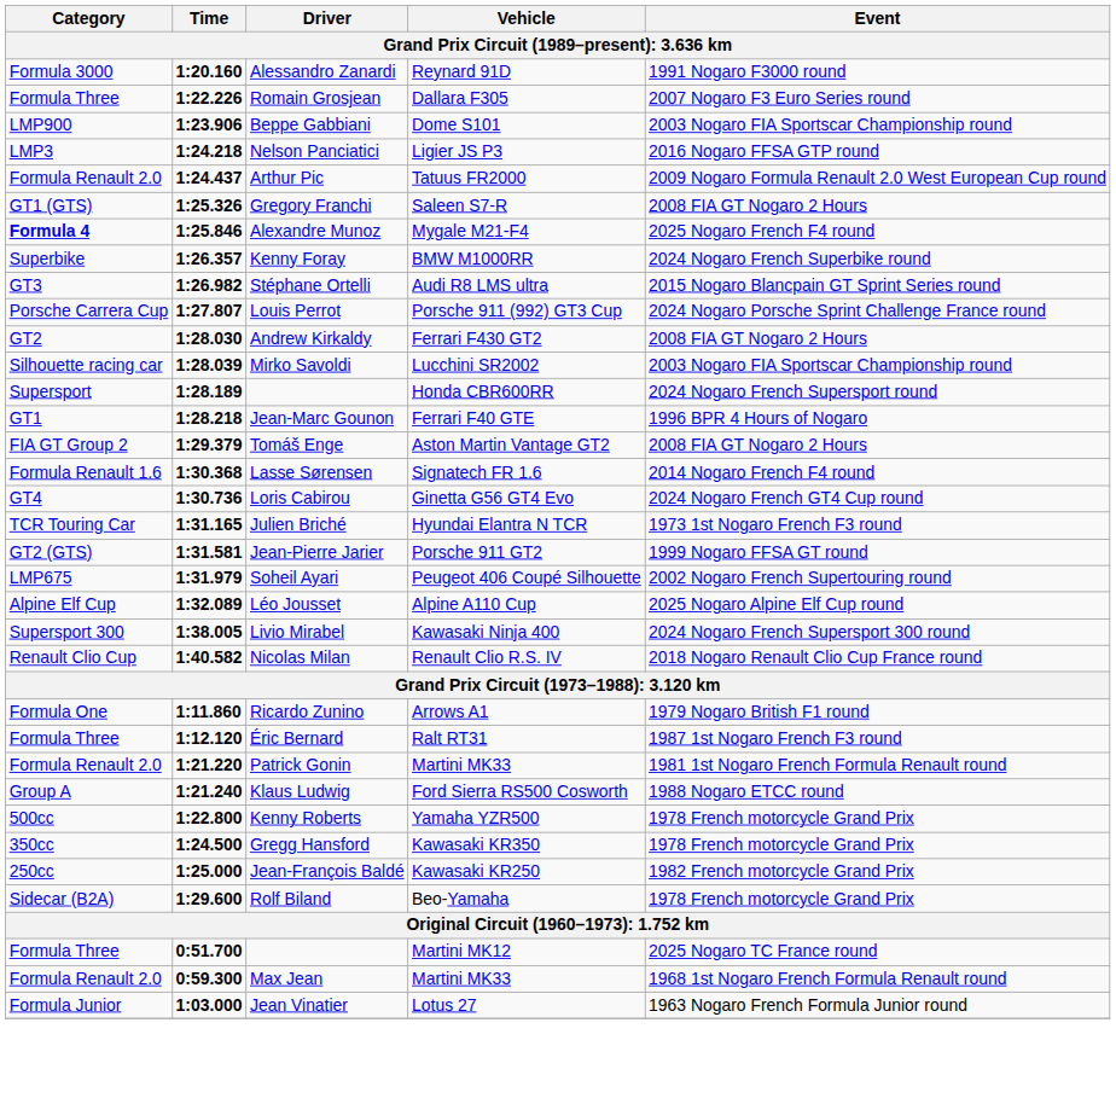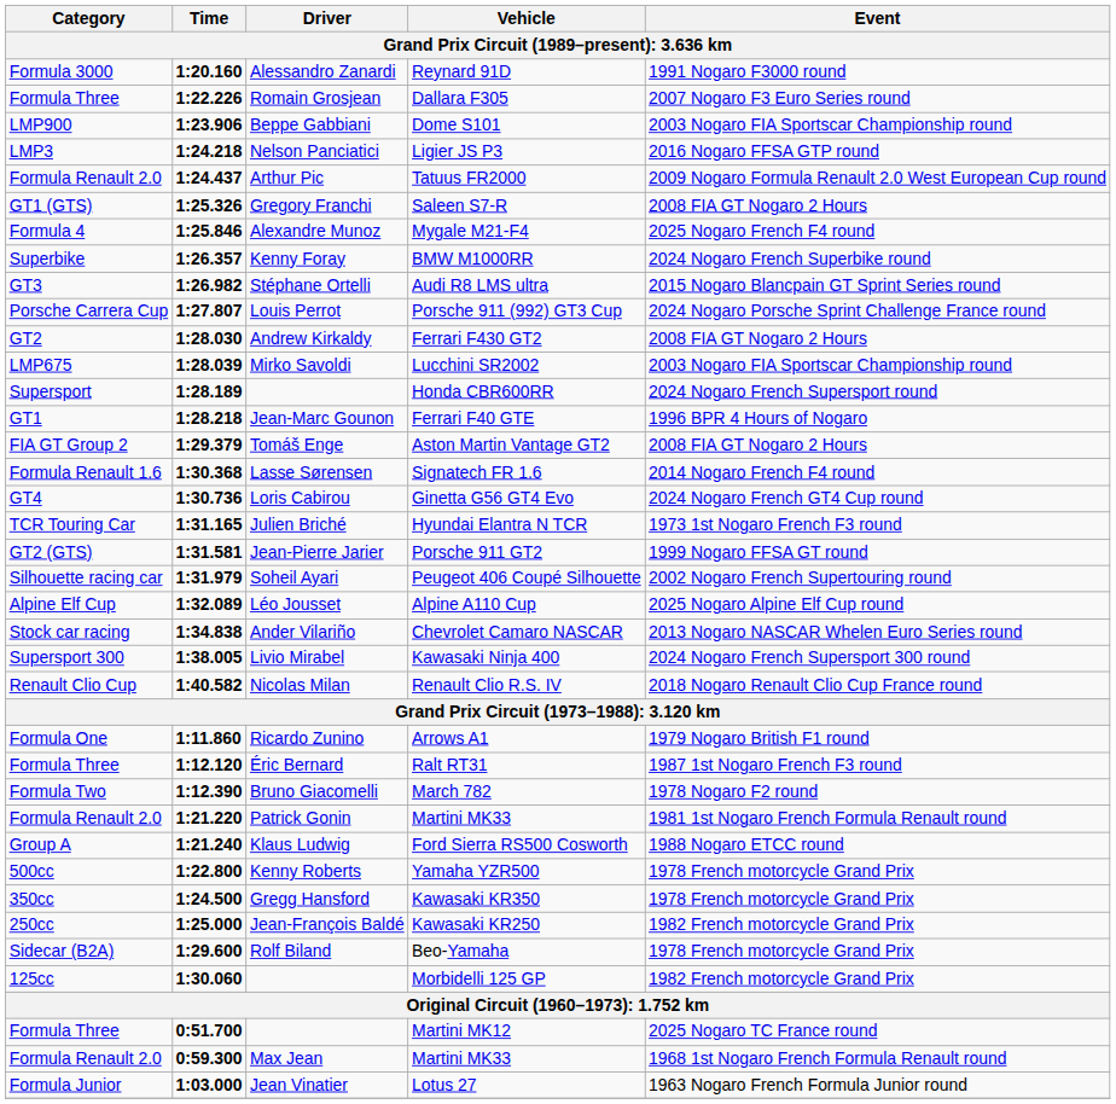 <table class="wikitable">
 <tr>
 <th>Category</th>
 <th>Time</th>
 <th>Driver</th>
 <th>Vehicle</th>
 <th>Event</th>
 </tr>
 <tr>
 <th colspan=5>Grand Prix Circuit (1989–present): 3.636 km</th>
 </tr>
 <tr>
 <td><a href='#'>Formula 3000</a></td>
 <td><strong>1:20.160</strong></td>
 <td><a href='#'>Alessandro Zanardi</a></td>
 <td><a href='#'>Reynard 91D</a></td>
 <td><a href='#'>1991 Nogaro F3000 round</a></td>
 </tr>
 <tr>
 <td><a href='#'>Formula Three</a></td>
 <td><strong>1:22.226</strong></td>
 <td><a href='#'>Romain Grosjean</a></td>
 <td><a href='#'>Dallara F305</a></td>
 <td><a href='#'>2007 Nogaro F3 Euro Series round</a></td>
 </tr>
 <tr>
 <td><a href='#'>LMP900</a></td>
 <td><strong>1:23.906</strong></td>
 <td><a href='#'>Beppe Gabbiani</a></td>
 <td><a href='#'>Dome S101</a></td>
 <td><a href='#'>2003 Nogaro FIA Sportscar Championship round</a></td>
 </tr>
 <tr>
 <td><a href='#'>LMP3</a></td>
 <td><strong>1:24.218</strong></td>
 <td><a href='#'>Nelson Panciatici</a></td>
 <td><a href='#'>Ligier JS P3</a></td>
 <td><a href='#'>2016 Nogaro FFSA GTP round</a></td>
 </tr>
 <tr>
 <td><a href='#'>Formula Renault 2.0</a></td>
 <td><strong>1:24.437</strong></td>
 <td><a href='#'>Arthur Pic</a></td>
 <td><a href='#'>Tatuus FR2000</a></td>
 <td><a href='#'>2009 Nogaro Formula Renault 2.0 West European Cup round</a></td>
 </tr>
 <tr>
 <td><a href='#'>GT1 (GTS)</a></td>
 <td><strong>1:25.326</strong></td>
 <td><a href='#'>Gregory Franchi</a></td>
 <td><a href='#'>Saleen S7-R</a></td>
 <td><a href='#'>2008 FIA GT Nogaro 2 Hours</a></td>
 </tr>
 <tr>
-<td><strong><a href='#'>Formula 4</a></strong></td>
+<td><a href='#'>Formula 4</a></td>
 <td><strong>1:25.846</strong></td>
 <td><a href='#'>Alexandre Munoz</a></td>
 <td><a href='#'>Mygale M21-F4</a></td>
 <td><a href='#'>2025 Nogaro French F4 round</a></td>
 </tr>
 <tr>
 <td><a href='#'>Superbike</a></td>
 <td><strong>1:26.357</strong></td>
 <td><a href='#'>Kenny Foray</a></td>
 <td><a href='#'>BMW M1000RR</a></td>
 <td><a href='#'>2024 Nogaro French Superbike round</a></td>
 </tr>
 <tr>
 <td><a href='#'>GT3</a></td>
 <td><strong>1:26.982</strong></td>
 <td><a href='#'>Stéphane Ortelli</a></td>
 <td><a href='#'>Audi R8 LMS ultra</a></td>
 <td><a href='#'>2015 Nogaro Blancpain GT Sprint Series round</a></td>
 </tr>
 <tr>
 <td><a href='#'>Porsche Carrera Cup</a></td>
 <td><strong>1:27.807</strong></td>
 <td><a href='#'>Louis Perrot</a></td>
 <td><a href='#'>Porsche 911 (992) GT3 Cup</a></td>
 <td><a href='#'>2024 Nogaro Porsche Sprint Challenge France round</a></td>
 </tr>
 <tr>
 <td><a href='#'>GT2</a></td>
 <td><strong>1:28.030</strong></td>
 <td><a href='#'>Andrew Kirkaldy</a></td>
 <td><a href='#'>Ferrari F430 GT2</a></td>
 <td><a href='#'>2008 FIA GT Nogaro 2 Hours</a></td>
 </tr>
 <tr>
-<td><a href='#'>Silhouette racing car</a></td>
+<td><a href='#'>LMP675</a></td>
 <td><strong>1:28.039</strong></td>
 <td><a href='#'>Mirko Savoldi</a></td>
 <td><a href='#'>Lucchini SR2002</a></td>
 <td><a href='#'>2003 Nogaro FIA Sportscar Championship round</a></td>
 </tr>
 <tr>
 <td><a href='#'>Supersport</a></td>
 <td><strong>1:28.189</strong></td>
 <td></td>
 <td><a href='#'>Honda CBR600RR</a></td>
 <td><a href='#'>2024 Nogaro French Supersport round</a></td>
 </tr>
 <tr>
 <td><a href='#'>GT1</a></td>
 <td><strong>1:28.218</strong></td>
 <td><a href='#'>Jean-Marc Gounon</a></td>
 <td><a href='#'>Ferrari F40 GTE</a></td>
 <td><a href='#'>1996 BPR 4 Hours of Nogaro</a></td>
 </tr>
 <tr>
 <td><a href='#'>FIA GT Group 2</a></td>
 <td><strong>1:29.379</strong></td>
 <td><a href='#'>Tomáš Enge</a></td>
 <td><a href='#'>Aston Martin Vantage GT2</a></td>
 <td><a href='#'>2008 FIA GT Nogaro 2 Hours</a></td>
 </tr>
 <tr>
 <td><a href='#'>Formula Renault 1.6</a></td>
 <td><strong>1:30.368</strong></td>
 <td><a href='#'>Lasse Sørensen</a></td>
 <td><a href='#'>Signatech FR 1.6</a></td>
 <td><a href='#'>2014 Nogaro French F4 round</a></td>
 </tr>
 <tr>
 <td><a href='#'>GT4</a></td>
 <td><strong>1:30.736</strong></td>
 <td><a href='#'>Loris Cabirou</a></td>
 <td><a href='#'>Ginetta G56 GT4 Evo</a></td>
 <td><a href='#'>2024 Nogaro French GT4 Cup round</a></td>
 </tr>
 <tr>
 <td><a href='#'>TCR Touring Car</a></td>
 <td><strong>1:31.165</strong></td>
 <td><a href='#'>Julien Briché</a></td>
 <td><a href='#'>Hyundai Elantra N TCR</a></td>
 <td><a href='#'>1973 1st Nogaro French F3 round</a></td>
 </tr>
 <tr>
 <td><a href='#'>GT2 (GTS)</a></td>
 <td><strong>1:31.581</strong></td>
 <td><a href='#'>Jean-Pierre Jarier</a></td>
 <td><a href='#'>Porsche 911 GT2</a></td>
 <td><a href='#'>1999 Nogaro FFSA GT round</a></td>
 </tr>
 <tr>
-<td><a href='#'>LMP675</a></td>
+<td><a href='#'>Silhouette racing car</a></td>
 <td><strong>1:31.979</strong></td>
 <td><a href='#'>Soheil Ayari</a></td>
 <td><a href='#'>Peugeot 406 Coupé Silhouette</a></td>
 <td><a href='#'>2002 Nogaro French Supertouring round</a></td>
 </tr>
 <tr>
 <td><a href='#'>Alpine Elf Cup</a></td>
 <td><strong>1:32.089</strong></td>
 <td><a href='#'>Léo Jousset</a></td>
 <td><a href='#'>Alpine A110 Cup</a></td>
 <td><a href='#'>2025 Nogaro Alpine Elf Cup round</a></td>
+</tr>
+<tr>
+<td><a href='#'>Stock car racing</a></td>
+<td><strong>1:34.838</strong></td>
+<td><a href='#'>Ander Vilariño</a></td>
+<td><a href='#'>Chevrolet Camaro NASCAR</a></td>
+<td><a href='#'>2013 Nogaro NASCAR Whelen Euro Series round</a></td>
 </tr>
 <tr>
 <td><a href='#'>Supersport 300</a></td>
 <td><strong>1:38.005</strong></td>
 <td><a href='#'>Livio Mirabel</a></td>
 <td><a href='#'>Kawasaki Ninja 400</a></td>
 <td><a href='#'>2024 Nogaro French Supersport 300 round</a></td>
 </tr>
 <tr>
 <td><a href='#'>Renault Clio Cup</a></td>
 <td><strong>1:40.582</strong></td>
 <td><a href='#'>Nicolas Milan</a></td>
 <td><a href='#'>Renault Clio R.S. IV</a></td>
 <td><a href='#'>2018 Nogaro Renault Clio Cup France round</a></td>
 </tr>
 <tr>
 <th colspan=5>Grand Prix Circuit (1973–1988): 3.120 km</th>
 </tr>
 <tr>
 <td><a href='#'>Formula One</a></td>
 <td><strong>1:11.860</strong></td>
 <td><a href='#'>Ricardo Zunino</a></td>
 <td><a href='#'>Arrows A1</a></td>
 <td><a href='#'>1979 Nogaro British F1 round</a></td>
 </tr>
 <tr>
 <td><a href='#'>Formula Three</a></td>
 <td><strong>1:12.120</strong></td>
 <td><a href='#'>Éric Bernard</a></td>
 <td><a href='#'>Ralt RT31</a></td>
 <td><a href='#'>1987 1st Nogaro French F3 round</a></td>
+</tr>
+<tr>
+<td><a href='#'>Formula Two</a></td>
+<td><strong>1:12.390</strong></td>
+<td><a href='#'>Bruno Giacomelli</a></td>
+<td><a href='#'>March 782</a></td>
+<td><a href='#'>1978 Nogaro F2 round</a></td>
 </tr>
 <tr>
 <td><a href='#'>Formula Renault 2.0</a></td>
 <td><strong>1:21.220</strong></td>
 <td><a href='#'>Patrick Gonin</a></td>
 <td><a href='#'>Martini MK33</a></td>
 <td><a href='#'>1981 1st Nogaro French Formula Renault round</a></td>
 </tr>
 <tr>
 <td><a href='#'>Group A</a></td>
 <td><strong>1:21.240</strong></td>
 <td><a href='#'>Klaus Ludwig</a></td>
 <td><a href='#'>Ford Sierra RS500 Cosworth</a></td>
 <td><a href='#'>1988 Nogaro ETCC round</a></td>
 </tr>
 <tr>
 <td><a href='#'>500cc</a></td>
 <td><strong>1:22.800</strong></td>
 <td><a href='#'>Kenny Roberts</a></td>
 <td><a href='#'>Yamaha YZR500</a></td>
 <td><a href='#'>1978 French motorcycle Grand Prix</a></td>
 </tr>
 <tr>
 <td><a href='#'>350cc</a></td>
 <td><strong>1:24.500</strong></td>
 <td><a href='#'>Gregg Hansford</a></td>
 <td><a href='#'>Kawasaki KR350</a></td>
 <td><a href='#'>1978 French motorcycle Grand Prix</a></td>
 </tr>
 <tr>
 <td><a href='#'>250cc</a></td>
 <td><strong>1:25.000</strong></td>
 <td><a href='#'>Jean-François Baldé</a></td>
 <td><a href='#'>Kawasaki KR250</a></td>
 <td><a href='#'>1982 French motorcycle Grand Prix</a></td>
 </tr>
 <tr>
 <td><a href='#'>Sidecar (B2A)</a></td>
 <td><strong>1:29.600</strong></td>
 <td><a href='#'>Rolf Biland</a></td>
 <td>Beo-<a href='#'>Yamaha</a></td>
 <td><a href='#'>1978 French motorcycle Grand Prix</a></td>
 </tr>
 <tr>
+<td><a href='#'>125cc</a></td>
+<td><strong>1:30.060</strong></td>
+<td></td>
+<td><a href='#'>Morbidelli 125 GP</a></td>
+<td><a href='#'>1982 French motorcycle Grand Prix</a></td>
+</tr>
+<tr>
 <th colspan=5>Original Circuit (1960–1973): 1.752 km</th>
 </tr>
 <tr>
 <td><a href='#'>Formula Three</a></td>
 <td><strong>0:51.700</strong></td>
 <td></td>
 <td><a href='#'>Martini MK12</a></td>
 <td><a href='#'>2025 Nogaro TC France round</a></td>
 </tr>
 <tr>
 <td><a href='#'>Formula Renault 2.0</a></td>
 <td><strong>0:59.300</strong></td>
 <td><a href='#'>Max Jean</a></td>
 <td><a href='#'>Martini MK33</a></td>
 <td><a href='#'>1968 1st Nogaro French Formula Renault round</a></td>
 </tr>
 <tr>
 <td><a href='#'>Formula Junior</a></td>
 <td><strong>1:03.000</strong></td>
 <td><a href='#'>Jean Vinatier</a></td>
 <td><a href='#'>Lotus 27</a></td>
 <td>1963 Nogaro French Formula Junior round</td>
 </tr>
 <tr>
 </tr>
 </table>
